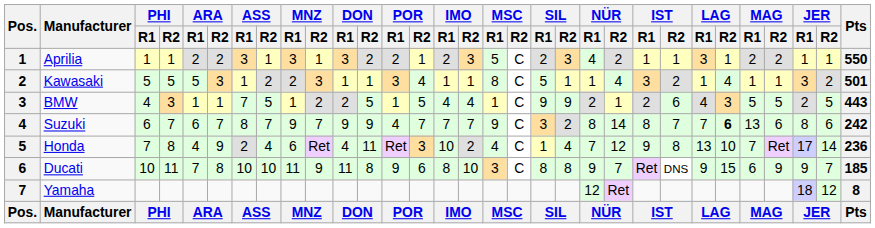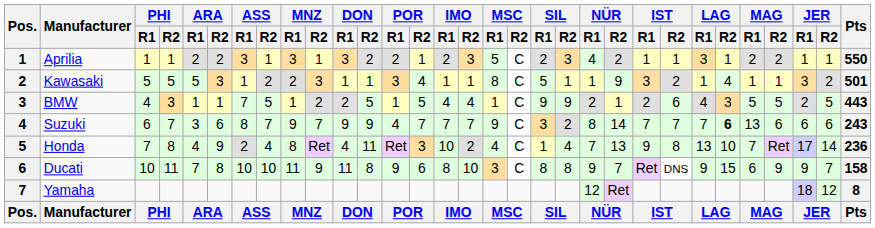 <table class="wikitable" style="font-size: 85%; text-align: center">
 <tr valign="top">
 <th valign="middle" rowspan=2>Pos.</th>
 <th valign="middle" rowspan=2>Manufacturer</th>
 <th colspan=2><a href='#'>PHI</a><br></th>
 <th colspan=2><a href='#'>ARA</a><br></th>
 <th colspan=2><a href='#'>ASS</a><br></th>
 <th colspan=2><a href='#'>MNZ</a><br></th>
 <th colspan=2><a href='#'>DON</a><br></th>
 <th colspan=2><a href='#'>POR</a><br></th>
 <th colspan=2><a href='#'>IMO</a><br></th>
 <th colspan=2><a href='#'>MSC</a><br></th>
 <th colspan=2><a href='#'>SIL</a><br></th>
 <th colspan=2><a href='#'>NÜR</a><br></th>
 <th colspan=2><a href='#'>IST</a><br></th>
 <th colspan=2><a href='#'>LAG</a><br></th>
 <th colspan=2><a href='#'>MAG</a><br></th>
 <th colspan=2><a href='#'>JER</a><br></th>
 <th valign="middle" rowspan=2>Pts</th>
 </tr>
 <tr>
 <th>R1</th>
 <th>R2</th>
 <th>R1</th>
 <th>R2</th>
 <th>R1</th>
 <th>R2</th>
 <th>R1</th>
 <th>R2</th>
 <th>R1</th>
 <th>R2</th>
 <th>R1</th>
 <th>R2</th>
 <th>R1</th>
 <th>R2</th>
 <th>R1</th>
 <th>R2</th>
 <th>R1</th>
 <th>R2</th>
 <th>R1</th>
 <th>R2</th>
 <th>R1</th>
 <th>R2</th>
 <th>R1</th>
 <th>R2</th>
 <th>R1</th>
 <th>R2</th>
 <th>R1</th>
 <th>R2</th>
 </tr>
 <tr>
 <th>1</th>
 <td align="left"> <a href='#'>Aprilia</a></td>
 <td style="background:#ffffbf;">1</td>
 <td style="background:#ffffbf;">1</td>
 <td style="background:#dfdfdf;">2</td>
 <td style="background:#dfdfdf;">2</td>
 <td style="background:#ffdf9f;">3</td>
 <td style="background:#ffffbf;">1</td>
 <td style="background:#ffdf9f;">3</td>
 <td style="background:#ffffbf;">1</td>
 <td style="background:#ffdf9f;">3</td>
 <td style="background:#dfdfdf;">2</td>
 <td style="background:#dfdfdf;">2</td>
 <td style="background:#ffffbf;">1</td>
 <td style="background:#dfdfdf;">2</td>
 <td style="background:#ffdf9f;">3</td>
 <td style="background:#dfffdf;">5</td>
 <td style="background:#ffffff;">C</td>
 <td style="background:#dfdfdf;">2</td>
 <td style="background:#ffdf9f;">3</td>
 <td style="background:#dfffdf;">4</td>
 <td style="background:#dfdfdf;">2</td>
 <td style="background:#ffffbf;">1</td>
 <td style="background:#ffffbf;">1</td>
 <td style="background:#ffdf9f;">3</td>
 <td style="background:#ffffbf;">1</td>
 <td style="background:#dfdfdf;">2</td>
 <td style="background:#dfdfdf;">2</td>
 <td style="background:#ffffbf;">1</td>
 <td style="background:#ffffbf;">1</td>
 <th>550</th>
 </tr>
 <tr>
 <th>2</th>
 <td align="left"> <a href='#'>Kawasaki</a></td>
 <td style="background:#dfffdf;">5</td>
 <td style="background:#dfffdf;">5</td>
 <td style="background:#dfffdf;">5</td>
 <td style="background:#ffdf9f;">3</td>
 <td style="background:#ffffbf;">1</td>
 <td style="background:#dfdfdf;">2</td>
 <td style="background:#dfdfdf;">2</td>
 <td style="background:#ffdf9f;">3</td>
 <td style="background:#ffffbf;">1</td>
 <td style="background:#ffffbf;">1</td>
 <td style="background:#ffdf9f;">3</td>
 <td style="background:#dfffdf;">4</td>
 <td style="background:#ffffbf;">1</td>
 <td style="background:#ffffbf;">1</td>
 <td style="background:#dfffdf;">8</td>
 <td style="background:#ffffff;">C</td>
 <td style="background:#dfffdf;">5</td>
 <td style="background:#ffffbf;">1</td>
 <td style="background:#ffffbf;">1</td>
-<td style="background:#dfffdf;">4</td>
+<td style="background:#dfffdf;">9</td>
 <td style="background:#ffdf9f;">3</td>
 <td style="background:#dfdfdf;">2</td>
 <td style="background:#ffffbf;">1</td>
 <td style="background:#dfffdf;">4</td>
 <td style="background:#ffffbf;">1</td>
 <td style="background:#ffffbf;">1</td>
 <td style="background:#ffdf9f;">3</td>
 <td style="background:#dfdfdf;">2</td>
 <th>501</th>
 </tr>
 <tr>
 <th>3</th>
 <td align="left"> <a href='#'>BMW</a></td>
 <td style="background:#dfffdf;">4</td>
 <td style="background:#ffdf9f;">3</td>
 <td style="background:#ffffbf;">1</td>
 <td style="background:#ffffbf;">1</td>
 <td style="background:#dfffdf;">7</td>
 <td style="background:#dfffdf;">5</td>
 <td style="background:#ffffbf;">1</td>
 <td style="background:#dfdfdf;">2</td>
 <td style="background:#dfdfdf;">2</td>
 <td style="background:#dfffdf;">5</td>
 <td style="background:#ffffbf;">1</td>
 <td style="background:#dfffdf;">5</td>
 <td style="background:#dfffdf;">4</td>
 <td style="background:#dfffdf;">4</td>
 <td style="background:#ffffbf;">1</td>
 <td style="background:#ffffff;">C</td>
 <td style="background:#dfffdf;">9</td>
 <td style="background:#dfffdf;">9</td>
 <td style="background:#dfdfdf;">2</td>
 <td style="background:#ffffbf;">1</td>
 <td style="background:#dfdfdf;">2</td>
 <td style="background:#dfffdf;">6</td>
 <td style="background:#dfdfdf;">4</td>
 <td style="background:#ffdf9f;">3</td>
 <td style="background:#dfffdf;">5</td>
 <td style="background:#dfffdf;">5</td>
 <td style="background:#dfdfdf;">2</td>
 <td style="background:#dfffdf;">5</td>
 <th>443</th>
 </tr>
 <tr>
 <th>4</th>
 <td align="left"> <a href='#'>Suzuki</a></td>
 <td style="background:#dfffdf;">6</td>
 <td style="background:#dfffdf;">7</td>
+<td style="background:#dfffdf;">3</td>
 <td style="background:#dfffdf;">6</td>
-<td style="background:#dfffdf;">7</td>
 <td style="background:#dfffdf;">8</td>
 <td style="background:#dfffdf;">7</td>
 <td style="background:#dfffdf;">9</td>
 <td style="background:#dfffdf;">7</td>
 <td style="background:#dfffdf;">9</td>
 <td style="background:#dfffdf;">9</td>
 <td style="background:#dfffdf;">4</td>
 <td style="background:#dfffdf;">7</td>
 <td style="background:#dfffdf;">7</td>
 <td style="background:#dfffdf;">7</td>
 <td style="background:#dfffdf;">9</td>
 <td style="background:#ffffff;">C</td>
 <td style="background:#ffdf9f;">3</td>
 <td style="background:#dfdfdf;">2</td>
 <td style="background:#dfffdf;">8</td>
 <td style="background:#dfffdf;">14</td>
-<td style="background:#dfffdf;">8</td>
+<td style="background:#dfffdf;">7</td>
 <td style="background:#dfffdf;">7</td>
 <td style="background:#dfffdf;">7</td>
 <td style="background:#dfffdf;"><strong>6</strong></td>
 <td style="background:#dfffdf;">13</td>
 <td style="background:#dfffdf;">6</td>
-<td style="background:#dfffdf;">8</td>
 <td style="background:#dfffdf;">6</td>
-<th>242</th>
+<td style="background:#dfffdf;">6</td>
+<th>243</th>
 </tr>
 <tr>
 <th>5</th>
 <td align="left"> <a href='#'>Honda</a></td>
 <td style="background:#dfffdf;">7</td>
 <td style="background:#dfffdf;">8</td>
 <td style="background:#dfffdf;">4</td>
 <td style="background:#dfffdf;">9</td>
 <td style="background:#dfdfdf;">2</td>
 <td style="background:#dfffdf;">4</td>
-<td style="background:#dfffdf;">6</td>
+<td style="background:#dfffdf;">8</td>
 <td style="background:#efcfff;">Ret</td>
 <td style="background:#dfffdf;">4</td>
 <td style="background:#dfffdf;">11</td>
 <td style="background:#efcfff;">Ret</td>
 <td style="background:#ffdf9f;">3</td>
 <td style="background:#dfffdf;">10</td>
 <td style="background:#dfdfdf;">2</td>
 <td style="background:#dfffdf;">4</td>
 <td style="background:#ffffff;">C</td>
 <td style="background:#ffffbf;">1</td>
 <td style="background:#dfffdf;">4</td>
 <td style="background:#dfffdf;">7</td>
-<td style="background:#dfffdf;">12</td>
+<td style="background:#dfffdf;">13</td>
 <td style="background:#dfffdf;">9</td>
 <td style="background:#dfffdf;">8</td>
 <td style="background:#dfffdf;">13</td>
 <td style="background:#dfffdf;">10</td>
 <td style="background:#dfffdf;">7</td>
 <td style="background:#efcfff;">Ret</td>
 <td style="background:#cfcfff;">17</td>
 <td style="background:#dfffdf;">14</td>
 <th>236</th>
 </tr>
 <tr>
 <th>6</th>
 <td align="left"> <a href='#'>Ducati</a></td>
 <td style="background:#dfffdf;">10</td>
 <td style="background:#dfffdf;">11</td>
 <td style="background:#dfffdf;">7</td>
 <td style="background:#dfffdf;">8</td>
 <td style="background:#dfffdf;">10</td>
 <td style="background:#dfffdf;">10</td>
 <td style="background:#dfffdf;">11</td>
 <td style="background:#dfffdf;">9</td>
 <td style="background:#dfffdf;">11</td>
 <td style="background:#dfffdf;">8</td>
 <td style="background:#dfffdf;">9</td>
 <td style="background:#dfffdf;">6</td>
 <td style="background:#dfffdf;">8</td>
 <td style="background:#dfffdf;">10</td>
 <td style="background:#ffdf9f;">3</td>
 <td style="background:#ffffff;">C</td>
 <td style="background:#dfffdf;">8</td>
 <td style="background:#dfffdf;">8</td>
 <td style="background:#dfffdf;">9</td>
 <td style="background:#dfffdf;">7</td>
 <td style="background:#efcfff;">Ret</td>
 <td style="background:#ffffff;"><small>DNS</small></td>
 <td style="background:#dfffdf;">9</td>
 <td style="background:#dfffdf;">15</td>
 <td style="background:#dfffdf;">6</td>
 <td style="background:#dfffdf;">9</td>
 <td style="background:#dfffdf;">9</td>
 <td style="background:#dfffdf;">7</td>
-<th>185</th>
+<th>158</th>
 </tr>
 <tr>
 <th>7</th>
 <td align="left"> <a href='#'>Yamaha</a></td>
 <td></td>
 <td></td>
 <td></td>
 <td></td>
 <td></td>
 <td></td>
 <td></td>
 <td></td>
 <td></td>
 <td></td>
 <td></td>
 <td></td>
 <td></td>
 <td></td>
 <td></td>
 <td></td>
 <td></td>
 <td></td>
 <td style="background:#dfffdf;">12</td>
 <td style="background:#efcfff;">Ret</td>
 <td></td>
 <td></td>
 <td></td>
 <td></td>
 <td></td>
 <td></td>
 <td style="background:#cfcfff;">18</td>
 <td style="background:#dfffdf;">12</td>
 <th>8</th>
 </tr>
 <tr valign="top">
 <th valign="middle">Pos.</th>
 <th valign="middle">Manufacturer</th>
 <th colspan=2><a href='#'>PHI</a><br></th>
 <th colspan=2><a href='#'>ARA</a><br></th>
 <th colspan=2><a href='#'>ASS</a><br></th>
 <th colspan=2><a href='#'>MNZ</a><br></th>
 <th colspan=2><a href='#'>DON</a><br></th>
 <th colspan=2><a href='#'>POR</a><br></th>
 <th colspan=2><a href='#'>IMO</a><br></th>
 <th colspan=2><a href='#'>MSC</a><br></th>
 <th colspan=2><a href='#'>SIL</a><br></th>
 <th colspan=2><a href='#'>NÜR</a><br></th>
 <th colspan=2><a href='#'>IST</a><br></th>
 <th colspan=2><a href='#'>LAG</a><br></th>
 <th colspan=2><a href='#'>MAG</a><br></th>
 <th colspan=2><a href='#'>JER</a><br></th>
 <th valign="middle">Pts</th>
 </tr>
 </table>
